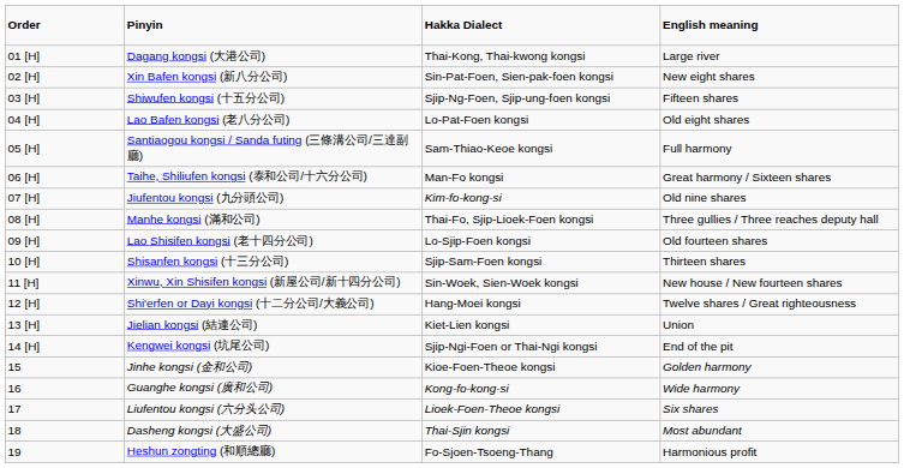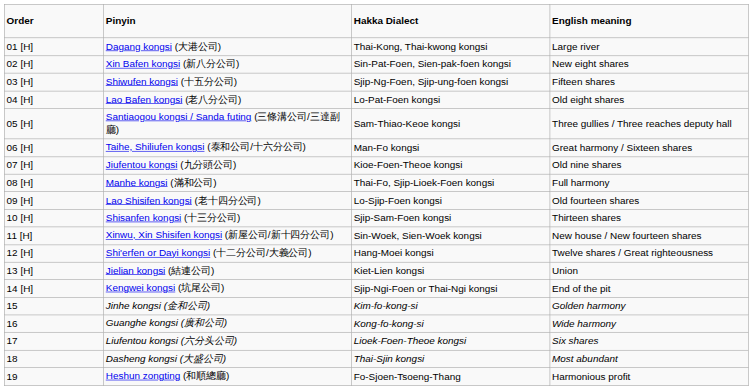 <table class="wikitable" width="95%">
 <tr>
 <td align="centre" height="47" width="10%"><span><strong>Order</strong></span></td>
 <td align="centre" height="47" width="25%"><strong>Pinyin</strong></td>
 <td align="centre" height="47" width="20%"><strong>Hakka Dialect</strong></td>
 <td align="centre" height="47" width="20%"><span><strong>English meaning</strong></span></td>
 </tr>
 <tr>
 <td>01 [H]</td>
 <td><a href='#'>Dagang kongsi</a> (大港公司)</td>
 <td>Thai-Kong, Thai-kwong kongsi</td>
 <td align="centre">Large river</td>
 </tr>
 <tr>
 <td>02 [H]</td>
 <td><a href='#'>Xin Bafen kongsi</a> (新八分公司)</td>
 <td>Sin-Pat-Foen, Sien-pak-foen kongsi</td>
 <td>New eight shares</td>
 </tr>
 <tr>
 <td>03 [H]</td>
 <td><a href='#'>Shiwufen kongsi</a> (十五分公司)</td>
 <td>Sjip-Ng-Foen, Sjip-ung-foen kongsi</td>
 <td>Fifteen shares</td>
 </tr>
 <tr>
 <td>04 [H]</td>
 <td><a href='#'>Lao Bafen kongsi</a> (老八分公司)</td>
 <td>Lo-Pat-Foen kongsi</td>
 <td>Old eight shares</td>
 </tr>
 <tr>
 <td>05 [H]</td>
 <td><a href='#'>Santiaogou kongsi / Sanda futing</a> (三條溝公司/三達副廳)</td>
 <td>Sam-Thiao-Keoe kongsi</td>
-<td>Full harmony</td>
+<td>Three gullies / Three reaches deputy hall</td>
 </tr>
 <tr>
 <td>06 [H]</td>
 <td><a href='#'>Taihe, Shiliufen kongsi</a> (泰和公司/十六分公司)</td>
 <td>Man-Fo kongsi</td>
 <td>Great harmony / Sixteen shares</td>
 </tr>
 <tr>
 <td>07 [H]</td>
 <td><a href='#'>Jiufentou kongsi</a> (九分頭公司)</td>
-<td><em>Kim-fo-kong-si</em></td>
+<td>Kioe-Foen-Theoe kongsi</td>
 <td>Old nine shares</td>
 </tr>
 <tr>
 <td>08 [H]</td>
 <td><a href='#'>Manhe kongsi</a> (滿和公司)</td>
 <td>Thai-Fo, Sjip-Lioek-Foen kongsi</td>
-<td>Three gullies / Three reaches deputy hall</td>
+<td>Full harmony</td>
 </tr>
 <tr>
 <td>09 [H]</td>
 <td><a href='#'>Lao Shisifen kongsi</a> (老十四分公司)</td>
 <td>Lo-Sjip-Foen kongsi</td>
 <td>Old fourteen shares</td>
 </tr>
 <tr>
 <td>10 [H]</td>
 <td><a href='#'>Shisanfen kongsi</a> (十三分公司)</td>
 <td>Sjip-Sam-Foen kongsi</td>
 <td>Thirteen shares</td>
 </tr>
 <tr>
 <td>11 [H]</td>
 <td><a href='#'>Xinwu, Xin Shisifen kongsi</a> (新屋公司/新十四分公司)</td>
 <td>Sin-Woek, Sien-Woek kongsi</td>
 <td>New house / New fourteen shares</td>
 </tr>
 <tr>
 <td>12 [H]</td>
 <td><a href='#'>Shi'erfen or Dayi kongsi</a> (十二分公司/大義公司)</td>
 <td>Hang-Moei kongsi</td>
 <td>Twelve shares / Great righteousness</td>
 </tr>
 <tr>
 <td>13 [H]</td>
 <td><a href='#'>Jielian kongsi</a> (結連公司)</td>
 <td>Kiet-Lien kongsi</td>
 <td>Union</td>
 </tr>
 <tr>
 <td>14 [H]</td>
 <td><a href='#'>Kengwei kongsi</a> (坑尾公司)</td>
 <td>Sjip-Ngi-Foen or Thai-Ngi kongsi</td>
 <td>End of the pit</td>
 </tr>
 <tr>
 <td>15</td>
 <td><em>Jinhe kongsi (金和公司)</em></td>
-<td>Kioe-Foen-Theoe kongsi</td>
+<td><em>Kim-fo-kong-si</em></td>
 <td><em>Golden harmony</em></td>
 </tr>
 <tr>
 <td>16</td>
 <td><em>Guanghe kongsi (廣和公司)</em></td>
 <td><em>Kong-fo-kong-si</em></td>
 <td><em>Wide harmony</em></td>
 </tr>
 <tr>
 <td>17</td>
 <td><em>Liufentou kongsi (六分头公司)</em></td>
 <td><em>Lioek-Foen-Theoe kongsi</em></td>
 <td><em>Six shares</em></td>
 </tr>
 <tr>
 <td>18</td>
 <td><em>Dasheng kongsi (大盛公司)</em></td>
 <td><em>Thai-Sjin kongsi</em></td>
 <td><em>Most abundant</em></td>
 </tr>
 <tr>
 <td>19</td>
 <td><a href='#'>Heshun zongting</a> (和順總廳)</td>
 <td>Fo-Sjoen-Tsoeng-Thang</td>
 <td>Harmonious profit</td>
 </tr>
 </table>
